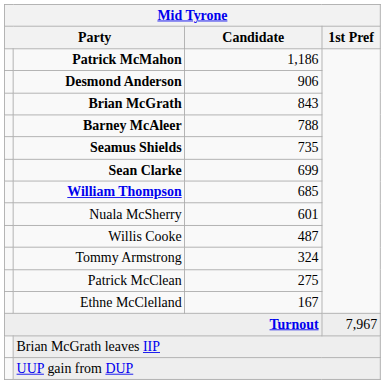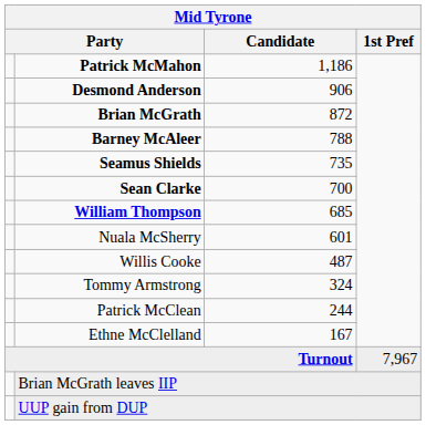 <table class="wikitable">
 <tr>
 <th colspan="4" align="center"><a href='#'>Mid Tyrone</a></th>
 </tr>
 <tr>
 <th colspan="2" align="center" width=200>Party</th>
 <th width=150>Candidate</th>
 <th width=60>1st Pref</th>
 </tr>
 <tr>
 <td></td>
 <td align="right"><strong>Patrick McMahon</strong></td>
 <td align="right">1,186</td>
 </tr>
 <tr>
 <td></td>
 <td align="right"><strong>Desmond Anderson</strong></td>
 <td align="right">906</td>
 </tr>
 <tr>
 <td></td>
 <td align="right"><strong>Brian McGrath</strong></td>
-<td align="right">843</td>
+<td align="right">872</td>
 </tr>
 <tr>
 <td></td>
 <td align="right"><strong>Barney McAleer</strong></td>
 <td align="right">788</td>
 </tr>
 <tr>
 <td></td>
 <td align="right"><strong>Seamus Shields</strong></td>
 <td align="right">735</td>
 </tr>
 <tr>
 <td></td>
 <td align="right"><strong>Sean Clarke</strong></td>
-<td align="right">699</td>
+<td align="right">700</td>
 </tr>
 <tr>
 <td></td>
 <td align="right"><strong><a href='#'>William Thompson</a></strong></td>
 <td align="right">685</td>
 </tr>
 <tr>
 <td></td>
 <td align="right">Nuala McSherry</td>
 <td align="right">601</td>
 </tr>
 <tr>
 <td></td>
 <td align="right">Willis Cooke</td>
 <td align="right">487</td>
 </tr>
 <tr>
 <td></td>
 <td align="right">Tommy Armstrong</td>
 <td align="right">324</td>
 </tr>
 <tr>
 <td></td>
 <td align="right">Patrick McClean</td>
-<td align="right">275</td>
+<td align="right">244</td>
 </tr>
 <tr>
 <td></td>
 <td align="right">Ethne McClelland</td>
 <td align="right">167</td>
 </tr>
 <tr bgcolor="EEEEEE">
 <td colspan=3 align="right"><strong><a href='#'>Turnout</a></strong></td>
 <td align="right">7,967</td>
 </tr>
 <tr>
 <td bgcolor=></td>
 <td colspan=3 bgcolor="EEEEEE">Brian McGrath leaves <a href='#'>IIP</a></td>
 </tr>
 <tr>
 <td bgcolor=></td>
 <td colspan=3 bgcolor="EEEEEE"><a href='#'>UUP</a> gain from <a href='#'>DUP</a></td>
 </tr>
 </table>
